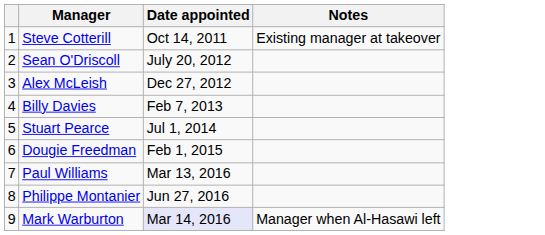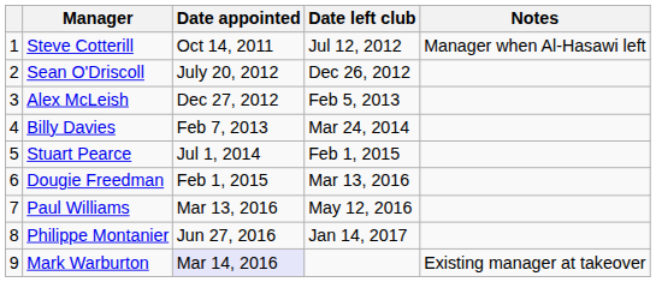 <table class="wikitable">
 <tr>
 <th></th>
 <th>Manager</th>
 <th>Date appointed</th>
+<th>Date left club</th>
 <th>Notes</th>
 </tr>
 <tr>
 <td>1</td>
 <td><a href='#'>Steve Cotterill</a></td>
 <td>Oct 14, 2011</td>
-<td>Existing manager at takeover</td>
+<td>Jul 12, 2012</td>
+<td>Manager when Al-Hasawi left</td>
 </tr>
 <tr>
 <td>2</td>
 <td><a href='#'>Sean O'Driscoll</a></td>
 <td>July 20, 2012</td>
+<td>Dec 26, 2012</td>
 <td></td>
 </tr>
 <tr>
 <td>3</td>
 <td><a href='#'>Alex McLeish</a></td>
 <td>Dec 27, 2012</td>
+<td>Feb 5, 2013</td>
 <td></td>
 </tr>
 <tr>
 <td>4</td>
 <td><a href='#'>Billy Davies</a></td>
 <td>Feb 7, 2013</td>
+<td>Mar 24, 2014</td>
 <td></td>
 </tr>
 <tr>
 <td>5</td>
 <td><a href='#'>Stuart Pearce</a></td>
 <td>Jul 1, 2014</td>
+<td>Feb 1, 2015</td>
 <td></td>
 </tr>
 <tr>
 <td>6</td>
 <td><a href='#'>Dougie Freedman</a></td>
 <td>Feb 1, 2015</td>
+<td>Mar 13, 2016</td>
 <td></td>
 </tr>
 <tr>
 <td>7</td>
 <td><a href='#'>Paul Williams</a></td>
 <td>Mar 13, 2016</td>
+<td>May 12, 2016</td>
 <td></td>
 </tr>
 <tr>
 <td>8</td>
 <td><a href='#'>Philippe Montanier</a></td>
 <td>Jun 27, 2016</td>
+<td>Jan 14, 2017</td>
 <td></td>
 </tr>
 <tr>
 <td>9</td>
 <td><a href='#'>Mark Warburton</a></td>
 <td style="background: lavender;">Mar 14, 2016</td>
-<td>Manager when Al-Hasawi left</td>
+<td></td>
+<td>Existing manager at takeover</td>
 </tr>
 </table>
